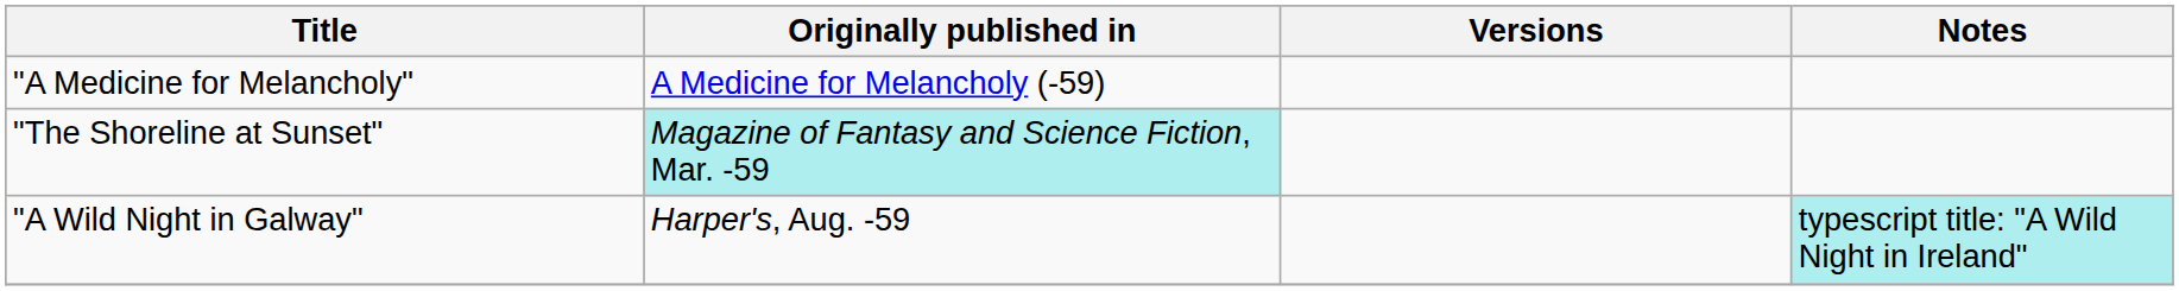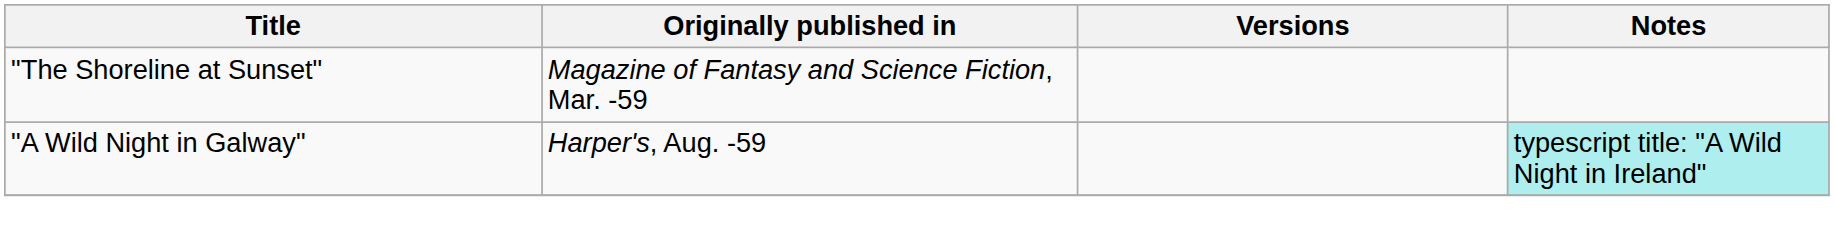 <table class="wikitable" style="width: 85%" style="width: 85%">
 <tr valign="top">
 <th width="25%">Title</th>
 <th width="25%">Originally published in</th>
 <th width="20%">Versions</th>
 <th width="15%">Notes</th>
 </tr>
 <tr valign="top">
-<td>"A Medicine for Melancholy"</td>
-<td><a href='#'>A Medicine for Melancholy</a> (-59)</td>
-<td></td>
-<td></td>
-</tr>
-<tr valign="top">
 <td>"The Shoreline at Sunset" <br><br></td>
-<td style="background: paleturquoise;"><em>Magazine of Fantasy and Science Fiction</em>, Mar. -59</td>
+<td><em>Magazine of Fantasy and Science Fiction</em>, Mar. -59</td>
 <td></td>
 <td></td>
 </tr>
 <tr valign="top">
 <td>"A Wild Night in Galway" <br><br></td>
 <td><em>Harper's</em>, Aug. -59</td>
 <td></td>
 <td style="background: paleturquoise;">typescript title: "A Wild Night in Ireland"</td>
 </tr>
 <tr valign="top">
 </tr>
 </table>
